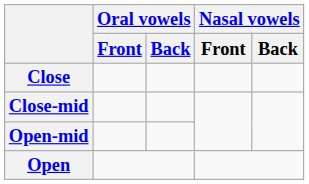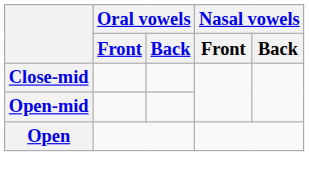 <table class="wikitable">
 <tr>
 <th rowspan=2> </th>
 <th colspan=2><a href='#'>Oral vowels</a></th>
 <th colspan=2><a href='#'>Nasal vowels</a></th>
 </tr>
 <tr>
 <th><a href='#'>Front</a></th>
 <th><a href='#'>Back</a></th>
 <th>Front</th>
 <th>Back</th>
-</tr>
-<tr>
-<th><a href='#'>Close</a></th>
-<td align=center> </td>
-<td align=center> </td>
-<td align=center> </td>
-<td align=center></td>
 </tr>
 <tr>
 <th><a href='#'>Close-mid</a></th>
 <td align=center> </td>
 <td align=center> </td>
 <td align=center rowspan=2> </td>
 <td align=center rowspan=2> </td>
 </tr>
 <tr>
 <th><a href='#'>Open-mid</a></th>
 <td align=center> </td>
 <td align=center> </td>
 </tr>
 <tr>
 <th><a href='#'>Open</a></th>
 <td align=center colspan=2> </td>
 <td align=center colspan=2> </td>
 </tr>
 </table>
